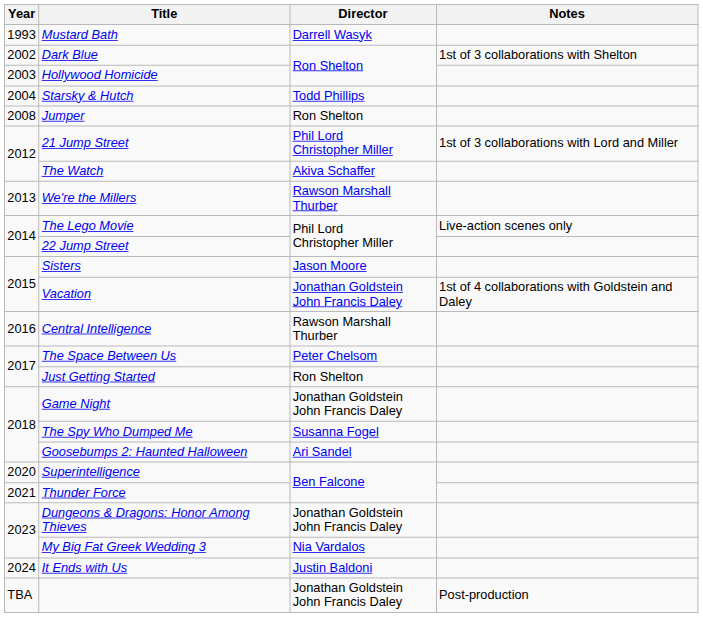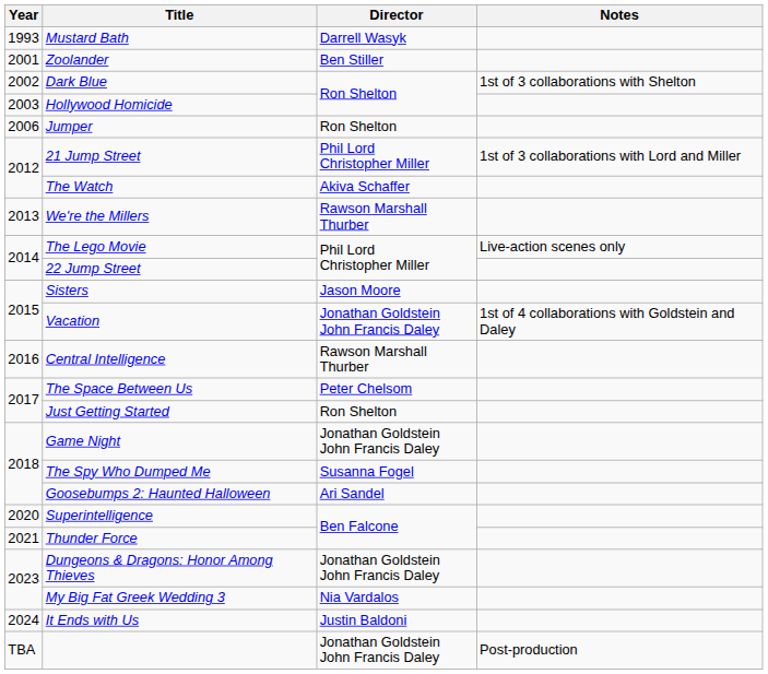 <table class="wikitable">
 <tr>
 <th>Year</th>
 <th>Title</th>
 <th>Director</th>
 <th>Notes</th>
 </tr>
 <tr>
 <td>1993</td>
 <td><em><a href='#'>Mustard Bath</a></em></td>
 <td><a href='#'>Darrell Wasyk</a></td>
 <td></td>
 </tr>
 <tr>
+<td>2001</td>
+<td><em><a href='#'>Zoolander</a></em></td>
+<td><a href='#'>Ben Stiller</a></td>
+<td></td>
+</tr>
+<tr>
 <td>2002</td>
 <td><em><a href='#'>Dark Blue</a></em></td>
 <td rowspan=2><a href='#'>Ron Shelton</a></td>
 <td>1st of 3 collaborations with Shelton</td>
 </tr>
 <tr>
 <td>2003</td>
 <td><em><a href='#'>Hollywood Homicide</a></em></td>
 <td></td>
 </tr>
 <tr>
-<td>2004</td>
-<td><em><a href='#'>Starsky & Hutch</a></em></td>
-<td><a href='#'>Todd Phillips</a></td>
-<td></td>
-</tr>
-<tr>
-<td>2008</td>
+<td>2006</td>
 <td><em><a href='#'>Jumper</a></em></td>
 <td>Ron Shelton</td>
 <td></td>
 </tr>
 <tr>
 <td rowspan=2>2012</td>
 <td><em><a href='#'>21 Jump Street</a></em></td>
 <td><a href='#'>Phil Lord<br>Christopher Miller</a></td>
 <td>1st of 3 collaborations with Lord and Miller</td>
 </tr>
 <tr>
 <td><em><a href='#'>The Watch</a></em></td>
 <td><a href='#'>Akiva Schaffer</a></td>
 <td></td>
 </tr>
 <tr>
 <td>2013</td>
 <td><em><a href='#'>We're the Millers</a></em></td>
 <td><a href='#'>Rawson Marshall Thurber</a></td>
 <td></td>
 </tr>
 <tr>
 <td rowspan=2>2014</td>
 <td><em><a href='#'>The Lego Movie</a></em></td>
 <td rowspan=2>Phil Lord<br>Christopher Miller</td>
 <td>Live-action scenes only</td>
 </tr>
 <tr>
 <td><em><a href='#'>22 Jump Street</a></em></td>
 <td></td>
 </tr>
 <tr>
 <td rowspan=2>2015</td>
 <td><em><a href='#'>Sisters</a></em></td>
 <td><a href='#'>Jason Moore</a></td>
 <td></td>
 </tr>
 <tr>
 <td><em><a href='#'>Vacation</a></em></td>
 <td><a href='#'>Jonathan Goldstein</a><br><a href='#'>John Francis Daley</a></td>
 <td>1st of 4 collaborations with Goldstein and Daley</td>
 </tr>
 <tr>
 <td>2016</td>
 <td><em><a href='#'>Central Intelligence</a></em></td>
 <td>Rawson Marshall Thurber</td>
 <td></td>
 </tr>
 <tr>
 <td rowspan=2>2017</td>
 <td><em><a href='#'>The Space Between Us</a></em></td>
 <td><a href='#'>Peter Chelsom</a></td>
 <td></td>
 </tr>
 <tr>
 <td><em><a href='#'>Just Getting Started</a></em></td>
 <td>Ron Shelton</td>
 <td></td>
 </tr>
 <tr>
 <td rowspan=3>2018</td>
 <td><em><a href='#'>Game Night</a></em></td>
 <td>Jonathan Goldstein<br>John Francis Daley</td>
 <td></td>
 </tr>
 <tr>
 <td><em><a href='#'>The Spy Who Dumped Me</a></em></td>
 <td><a href='#'>Susanna Fogel</a></td>
 <td></td>
 </tr>
 <tr>
 <td><em><a href='#'>Goosebumps 2: Haunted Halloween</a></em></td>
 <td><a href='#'>Ari Sandel</a></td>
 <td></td>
 </tr>
 <tr>
 <td>2020</td>
 <td><em><a href='#'>Superintelligence</a></em></td>
 <td rowspan=2><a href='#'>Ben Falcone</a></td>
 <td></td>
 </tr>
 <tr>
 <td>2021</td>
 <td><em><a href='#'>Thunder Force</a></em></td>
 <td></td>
 </tr>
 <tr>
 <td rowspan=2>2023</td>
 <td><em><a href='#'>Dungeons & Dragons: Honor Among Thieves</a></em></td>
 <td>Jonathan Goldstein<br>John Francis Daley</td>
 <td></td>
 </tr>
 <tr>
 <td><em><a href='#'>My Big Fat Greek Wedding 3</a></em></td>
 <td><a href='#'>Nia Vardalos</a></td>
 <td></td>
 </tr>
 <tr>
 <td>2024</td>
 <td><em><a href='#'>It Ends with Us</a></em></td>
 <td><a href='#'>Justin Baldoni</a></td>
 <td></td>
 </tr>
 <tr>
 <td>TBA</td>
 <td></td>
 <td>Jonathan Goldstein<br>John Francis Daley</td>
 <td>Post-production</td>
 </tr>
 </table>
